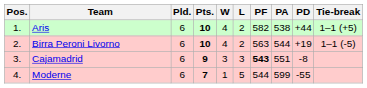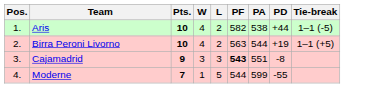 <table class="wikitable" style="text-align:center">
 <tr>
 <th width=15>Pos.</th>
 <th width=220>Team</th>
-<th width=20>Pld.</th>
 <th width=20>Pts.</th>
 <th width=20>W</th>
 <th width=20>L</th>
 <th width=20>PF</th>
 <th width=20>PA</th>
 <th width=20>PD</th>
 <th>Tie-break</th>
 </tr>
 <tr style="background: #ccffcc;">
 <td>1.</td>
 <td align=left> <a href='#'>Aris</a></td>
-<td>6</td>
 <td><strong>10</strong></td>
 <td>4</td>
 <td>2</td>
 <td>582</td>
 <td>538</td>
 <td>+44</td>
-<td>1–1 (+5)</td>
+<td>1–1 (-5)</td>
 </tr>
 <tr style="background: #ffcccc;">
 <td>2.</td>
 <td align=left> <a href='#'>Birra Peroni Livorno</a></td>
-<td>6</td>
 <td><strong>10</strong></td>
 <td>4</td>
 <td>2</td>
 <td>563</td>
 <td>544</td>
 <td>+19</td>
-<td>1–1 (-5)</td>
+<td>1–1 (+5)</td>
 </tr>
 <tr style="background: #ffcccc;">
 <td>3.</td>
 <td align=left> <a href='#'>Cajamadrid</a></td>
-<td>6</td>
 <td><strong>9</strong></td>
 <td>3</td>
 <td>3</td>
 <td><strong>543</strong></td>
 <td>551</td>
 <td>-8</td>
 <td></td>
 </tr>
 <tr style="background: #ffcccc;">
 <td>4.</td>
 <td align=left> <a href='#'>Moderne</a></td>
-<td>6</td>
 <td><strong>7</strong></td>
 <td>1</td>
 <td>5</td>
 <td>544</td>
 <td>599</td>
 <td>-55</td>
 <td></td>
 </tr>
 </table>
